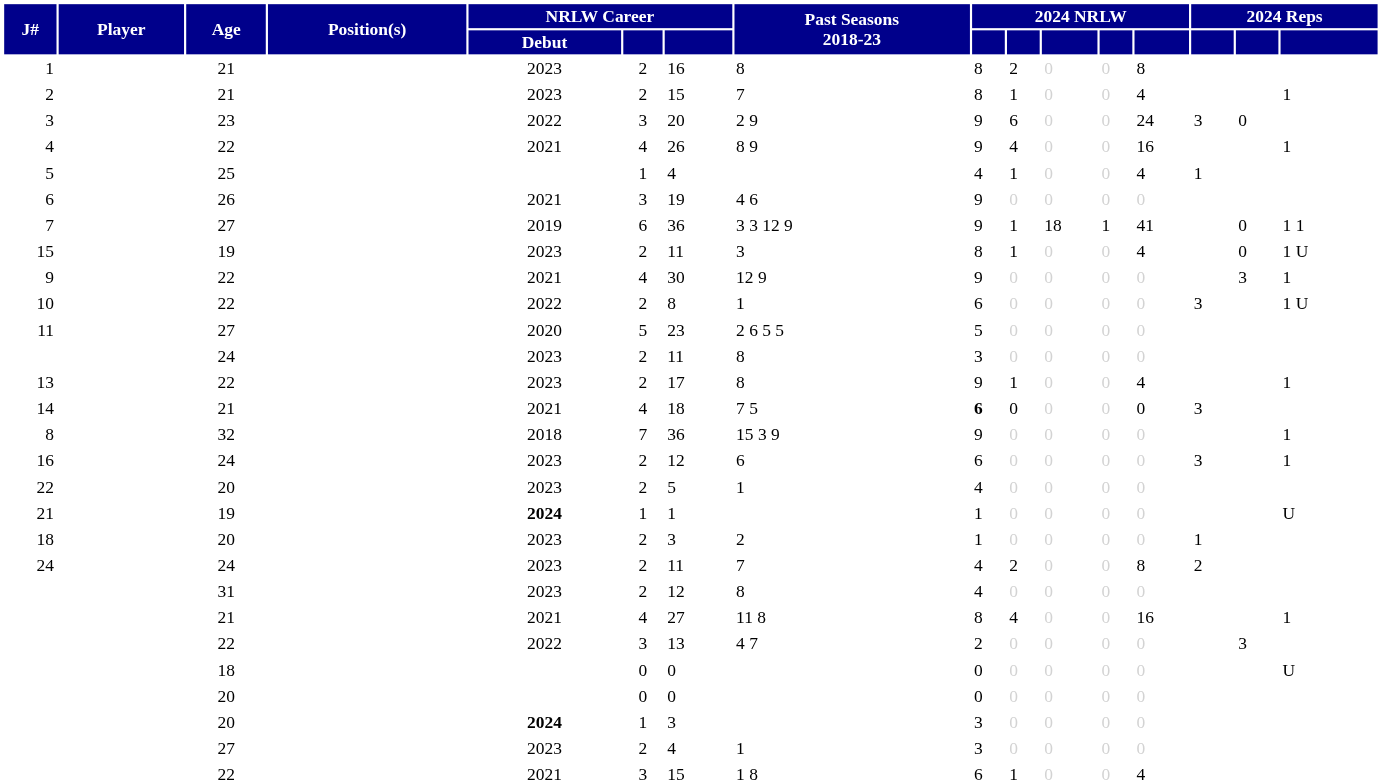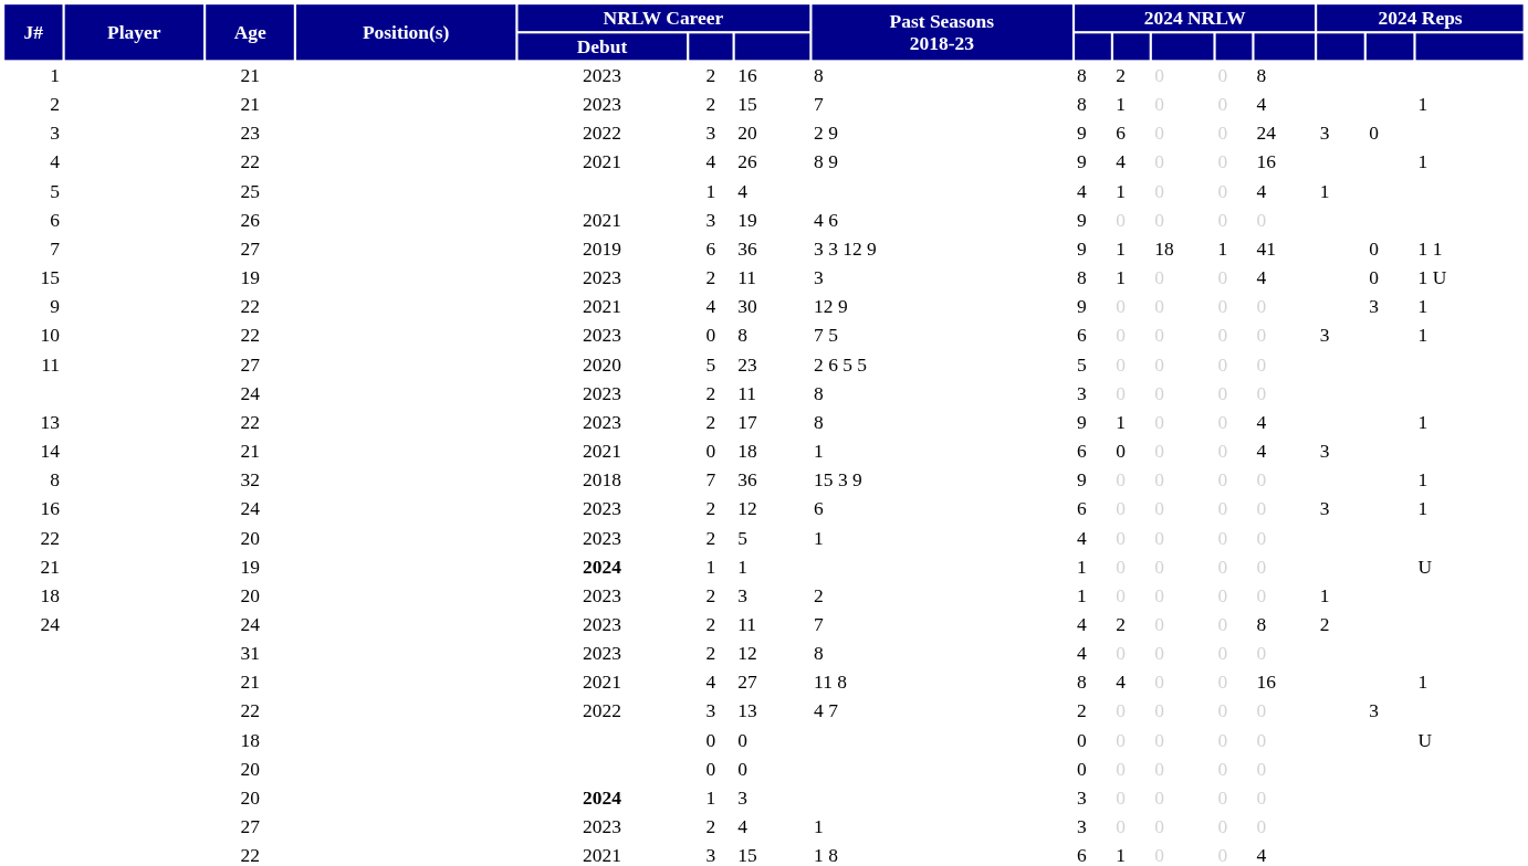 <table class="sortable" border="0" cellspacing="2" cellpadding="2" style="width:100%;" style="text-align:right;">
 <tr style="background:darkblue; color:white">
 <th rowspan=2>J#</th>
 <th rowspan=2 align=center>Player</th>
 <th rowspan=2>Age</th>
 <th rowspan=2>Position(s)</th>
 <th colspan=3 align=center>NRLW Career</th>
 <th rowspan=2 class="unsortable" align=center>Past Seasons<br>2018-23</th>
 <th colspan=5 align=center>2024 NRLW</th>
 <th colspan=3 align=center>2024 Reps</th>
 </tr>
 <tr style="background:darkblue; color:white">
 <th>Debut</th>
 <th></th>
 <th></th>
 <th></th>
 <th></th>
 <th class="unsortable"></th>
 <th class="unsortable"></th>
 <th></th>
 <th class="unsortable"></th>
 <th class="unsortable"></th>
 <th class="unsortable"></th>
 </tr>
 <tr>
 <td align=right>1</td>
 <td align=left></td>
 <td align=center>21</td>
 <td align=center></td>
 <td align=center>2023</td>
 <td align=center>2</td>
 <td>16</td>
 <td align=left> 8</td>
 <td align=left> 8</td>
 <td>2</td>
 <td style="color:lightgray">0</td>
 <td style="color:lightgray">0</td>
 <td>8</td>
 <td></td>
 <td></td>
 <td></td>
 </tr>
 <tr>
 <td align=right>2</td>
 <td align=left></td>
 <td align=center>21</td>
 <td align=center></td>
 <td align=center>2023</td>
 <td align=center>2</td>
 <td>15</td>
 <td align=left> 7</td>
 <td align=left> 8</td>
 <td>1</td>
 <td style="color:lightgray">0</td>
 <td style="color:lightgray">0</td>
 <td>4</td>
 <td></td>
 <td></td>
 <td> 1</td>
 </tr>
 <tr>
 <td align=right>3</td>
 <td align=left></td>
 <td align=center>23</td>
 <td align=center></td>
 <td align=center>2022</td>
 <td align=center>3</td>
 <td>20</td>
 <td align=left> 2  9</td>
 <td align=left> 9</td>
 <td>6</td>
 <td style="color:lightgray">0</td>
 <td style="color:lightgray">0</td>
 <td>24</td>
 <td> 3</td>
 <td> 0</td>
 <td></td>
 </tr>
 <tr>
 <td align=right>4</td>
 <td align=left></td>
 <td align=center>22</td>
 <td align=center></td>
 <td align=center>2021</td>
 <td align=center>4</td>
 <td>26</td>
 <td align=left> 8  9</td>
 <td align=left> 9</td>
 <td>4</td>
 <td style="color:lightgray">0</td>
 <td style="color:lightgray">0</td>
 <td>16</td>
 <td></td>
 <td></td>
 <td> 1</td>
 </tr>
 <tr>
 <td align=right>5</td>
 <td align=left></td>
 <td align=center>25</td>
 <td align=center></td>
 <td align=center></td>
 <td align=center>1</td>
 <td>4</td>
 <td align=left></td>
 <td align=left> 4</td>
 <td>1</td>
 <td style="color:lightgray">0</td>
 <td style="color:lightgray">0</td>
 <td>4</td>
 <td> 1</td>
 <td></td>
 <td></td>
 </tr>
 <tr>
 <td align=right>6</td>
 <td align=left></td>
 <td align=center>26</td>
 <td align=center></td>
 <td align=center>2021</td>
 <td align=center>3</td>
 <td>19</td>
 <td align=left> 4  6</td>
 <td align=left> 9</td>
 <td style="color:lightgray">0</td>
 <td style="color:lightgray">0</td>
 <td style="color:lightgray">0</td>
 <td style="color:lightgray">0</td>
 <td></td>
 <td></td>
 <td></td>
 </tr>
 <tr>
 <td align=right>7</td>
 <td align=left></td>
 <td align=center>27</td>
 <td align=center></td>
 <td align=center>2019</td>
 <td align=center>6</td>
 <td>36</td>
 <td align=left> 3  3  12  9</td>
 <td align=left> 9</td>
 <td>1</td>
 <td>18</td>
 <td>1</td>
 <td>41</td>
 <td></td>
 <td> 0</td>
 <td> 1  1</td>
 </tr>
 <tr>
 <td align=right>15</td>
 <td align=left></td>
 <td align=center>19</td>
 <td align=center></td>
 <td align=center>2023</td>
 <td align=center>2</td>
 <td>11</td>
 <td align=left> 3</td>
 <td align=left> 8</td>
 <td>1</td>
 <td style="color:lightgray">0</td>
 <td style="color:lightgray">0</td>
 <td>4</td>
 <td></td>
 <td> 0</td>
 <td> 1  U</td>
 </tr>
 <tr>
 <td align=right>9</td>
 <td align=left></td>
 <td align=center>22</td>
 <td align=center></td>
 <td align=center>2021</td>
 <td align=center>4</td>
 <td>30</td>
 <td align=left> 12  9</td>
 <td align=left> 9</td>
 <td style="color:lightgray">0</td>
 <td style="color:lightgray">0</td>
 <td style="color:lightgray">0</td>
 <td style="color:lightgray">0</td>
 <td></td>
 <td> 3</td>
 <td> 1</td>
 </tr>
 <tr>
 <td align=right>10</td>
 <td align=left></td>
 <td align=center>22</td>
 <td align=center></td>
-<td align=center>2022</td>
-<td align=center>2</td>
+<td align=center>2023</td>
+<td align=center>0</td>
 <td>8</td>
-<td align=left> 1</td>
+<td align=left> 7  5</td>
 <td align=left> 6</td>
 <td style="color:lightgray">0</td>
 <td style="color:lightgray">0</td>
 <td style="color:lightgray">0</td>
 <td style="color:lightgray">0</td>
 <td> 3</td>
 <td></td>
-<td> 1  U</td>
+<td> 1</td>
 </tr>
 <tr>
 <td align=right>11</td>
 <td align=left></td>
 <td align=center>27</td>
 <td align=center></td>
 <td align=center>2020</td>
 <td align=center>5</td>
 <td>23</td>
 <td align=left> 2  6  5  5</td>
 <td align=left> 5</td>
 <td style="color:lightgray">0</td>
 <td style="color:lightgray">0</td>
 <td style="color:lightgray">0</td>
 <td style="color:lightgray">0</td>
 <td></td>
 <td></td>
 <td></td>
 </tr>
 <tr>
 <td align=right></td>
 <td align=left></td>
 <td align=center>24</td>
 <td align=center></td>
 <td align=center>2023</td>
 <td align=center>2</td>
 <td>11</td>
 <td align=left> 8</td>
 <td align=left> 3</td>
 <td style="color:lightgray">0</td>
 <td style="color:lightgray">0</td>
 <td style="color:lightgray">0</td>
 <td style="color:lightgray">0</td>
 <td></td>
 <td></td>
 <td></td>
 </tr>
 <tr>
 <td align=right>13</td>
 <td align=left></td>
 <td align=center>22</td>
 <td align=center></td>
 <td align=center>2023</td>
 <td align=center>2</td>
 <td>17</td>
 <td align=left> 8</td>
 <td align=left> 9</td>
 <td>1</td>
 <td style="color:lightgray">0</td>
 <td style="color:lightgray">0</td>
 <td>4</td>
 <td></td>
 <td></td>
 <td> 1</td>
 </tr>
 <tr>
 <td align=right>14</td>
 <td align=left></td>
 <td align=center>21</td>
 <td align=center></td>
 <td align=center>2021</td>
-<td align=center>4</td>
+<td align=center>0</td>
 <td>18</td>
-<td align=left> 7  5</td>
-<td align=left><strong> 6</strong></td>
+<td align=left> 1</td>
+<td align=left> 6</td>
 <td>0</td>
 <td style="color:lightgray">0</td>
 <td style="color:lightgray">0</td>
-<td>0</td>
+<td>4</td>
 <td> 3</td>
 <td></td>
 <td></td>
 </tr>
 <tr>
 <td align=right>8</td>
 <td align=left></td>
 <td align=center>32</td>
 <td align=center></td>
 <td align=center>2018</td>
 <td align=center>7</td>
 <td>36</td>
 <td align=left> 15  3  9</td>
 <td align=left> 9</td>
 <td style="color:lightgray">0</td>
 <td style="color:lightgray">0</td>
 <td style="color:lightgray">0</td>
 <td style="color:lightgray">0</td>
 <td></td>
 <td></td>
 <td> 1</td>
 </tr>
 <tr>
 <td align=right>16</td>
 <td align=left></td>
 <td align=center>24</td>
 <td align=center></td>
 <td align=center>2023</td>
 <td align=center>2</td>
 <td>12</td>
 <td align=left> 6</td>
 <td align=left> 6</td>
 <td style="color:lightgray">0</td>
 <td style="color:lightgray">0</td>
 <td style="color:lightgray">0</td>
 <td style="color:lightgray">0</td>
 <td> 3</td>
 <td></td>
 <td> 1</td>
 </tr>
 <tr>
 <td align=right>22</td>
 <td align=left></td>
 <td align=center>20</td>
 <td align=center></td>
 <td align=center>2023</td>
 <td align=center>2</td>
 <td>5</td>
 <td align=left> 1</td>
 <td align=left> 4</td>
 <td style="color:lightgray">0</td>
 <td style="color:lightgray">0</td>
 <td style="color:lightgray">0</td>
 <td style="color:lightgray">0</td>
 <td></td>
 <td></td>
 <td></td>
 </tr>
 <tr>
 <td align=right>21</td>
 <td align=left></td>
 <td align=center>19</td>
 <td align=center></td>
 <td align=center><strong>2024</strong></td>
 <td align=center>1</td>
 <td>1</td>
 <td align=left></td>
 <td align=left> 1</td>
 <td style="color:lightgray">0</td>
 <td style="color:lightgray">0</td>
 <td style="color:lightgray">0</td>
 <td style="color:lightgray">0</td>
 <td></td>
 <td></td>
 <td> U</td>
 </tr>
 <tr>
 <td align=right>18</td>
 <td align=left></td>
 <td align=center>20</td>
 <td align=center></td>
 <td align=center>2023</td>
 <td align=center>2</td>
 <td>3</td>
 <td align=left> 2</td>
 <td align=left> 1</td>
 <td style="color:lightgray">0</td>
 <td style="color:lightgray">0</td>
 <td style="color:lightgray">0</td>
 <td style="color:lightgray">0</td>
 <td> 1</td>
 <td></td>
 <td></td>
 </tr>
 <tr>
 <td align=right>24</td>
 <td align=left></td>
 <td align=center>24</td>
 <td align=center></td>
 <td align=center>2023</td>
 <td align=center>2</td>
 <td>11</td>
 <td align=left> 7</td>
 <td align=left> 4</td>
 <td>2</td>
 <td style="color:lightgray">0</td>
 <td style="color:lightgray">0</td>
 <td>8</td>
 <td> 2</td>
 <td></td>
 <td></td>
 </tr>
 <tr>
 <td align=right></td>
 <td align=left></td>
 <td align=center>31</td>
 <td align=center></td>
 <td align=center>2023</td>
 <td align=center>2</td>
 <td>12</td>
 <td align=left> 8</td>
 <td align=left> 4</td>
 <td style="color:lightgray">0</td>
 <td style="color:lightgray">0</td>
 <td style="color:lightgray">0</td>
 <td style="color:lightgray">0</td>
 <td></td>
 <td></td>
 <td></td>
 </tr>
 <tr>
 <td align=right></td>
 <td align=left></td>
 <td align=center>21</td>
 <td align=center></td>
 <td align=center>2021</td>
 <td align=center>4</td>
 <td>27</td>
 <td align=left> 11  8</td>
 <td align=left> 8</td>
 <td>4</td>
 <td style="color:lightgray">0</td>
 <td style="color:lightgray">0</td>
 <td>16</td>
 <td></td>
 <td></td>
 <td> 1</td>
 </tr>
 <tr>
 <td align=right></td>
 <td align=left></td>
 <td align=center>22</td>
 <td align=center></td>
 <td align=center>2022</td>
 <td align=center>3</td>
 <td>13</td>
 <td align=left> 4  7</td>
 <td align=left> 2</td>
 <td style="color:lightgray">0</td>
 <td style="color:lightgray">0</td>
 <td style="color:lightgray">0</td>
 <td style="color:lightgray">0</td>
 <td></td>
 <td> 3</td>
 <td></td>
 </tr>
 <tr>
 <td align=right></td>
 <td align=left></td>
 <td align=center>18</td>
 <td align=center></td>
 <td align=center></td>
 <td align=center>0</td>
 <td>0</td>
 <td align=left></td>
 <td align=left> 0</td>
 <td style="color:lightgray">0</td>
 <td style="color:lightgray">0</td>
 <td style="color:lightgray">0</td>
 <td style="color:lightgray">0</td>
 <td></td>
 <td></td>
 <td> U</td>
 </tr>
 <tr>
 <td align=right></td>
 <td align=left></td>
 <td align=center>20</td>
 <td align=center></td>
 <td align=center></td>
 <td align=center>0</td>
 <td>0</td>
 <td align=left></td>
 <td align=left> 0</td>
 <td style="color:lightgray">0</td>
 <td style="color:lightgray">0</td>
 <td style="color:lightgray">0</td>
 <td style="color:lightgray">0</td>
 <td></td>
 <td></td>
 <td></td>
 </tr>
 <tr>
 <td align=right></td>
 <td align=left></td>
 <td align=center>20</td>
 <td align=center></td>
 <td align=center><strong>2024</strong></td>
 <td align=center>1</td>
 <td>3</td>
 <td align=left></td>
 <td align=left> 3</td>
 <td style="color:lightgray">0</td>
 <td style="color:lightgray">0</td>
 <td style="color:lightgray">0</td>
 <td style="color:lightgray">0</td>
 <td></td>
 <td></td>
 <td></td>
 </tr>
 <tr>
 <td align=right></td>
 <td align=left></td>
 <td align=center>27</td>
 <td align=center></td>
 <td align=center>2023</td>
 <td align=center>2</td>
 <td>4</td>
 <td align=left> 1</td>
 <td align=left> 3</td>
 <td style="color:lightgray">0</td>
 <td style="color:lightgray">0</td>
 <td style="color:lightgray">0</td>
 <td style="color:lightgray">0</td>
 <td></td>
 <td></td>
 <td></td>
 </tr>
 <tr>
 <td align=right></td>
 <td align=left></td>
 <td align=center>22</td>
 <td align=center></td>
 <td align=center>2021</td>
 <td align=center>3</td>
 <td>15</td>
 <td align=left> 1  8</td>
 <td align=left> 6</td>
 <td>1</td>
 <td style="color:lightgray">0</td>
 <td style="color:lightgray">0</td>
 <td>4</td>
 <td></td>
 <td></td>
 <td></td>
 </tr>
 </table>
